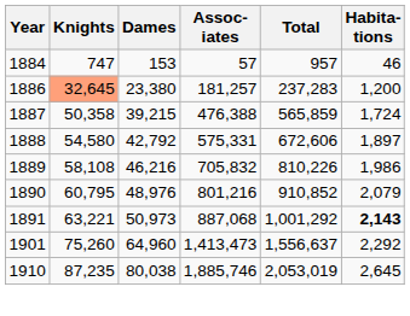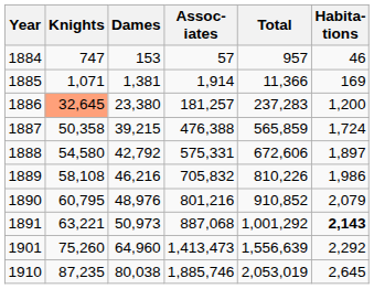 <table class="wikitable floatright" style="text-align: right;">
 <tr>
 <th>Year</th>
 <th>Knights</th>
 <th>Dames</th>
 <th>Assoc-<br>iates</th>
 <th>Total</th>
 <th>Habita-<br>tions</th>
 </tr>
 <tr>
 <td>1884</td>
 <td>747</td>
 <td>153</td>
 <td>57</td>
 <td>957</td>
 <td>46</td>
+</tr>
+<tr>
+<td>1885</td>
+<td>1,071</td>
+<td>1,381</td>
+<td>1,914</td>
+<td>11,366</td>
+<td>169</td>
 </tr>
 <tr>
 <td>1886</td>
 <td style="background: lightsalmon;">32,645</td>
 <td>23,380</td>
 <td>181,257</td>
 <td>237,283</td>
 <td>1,200</td>
 </tr>
 <tr>
 <td>1887</td>
 <td>50,358</td>
 <td>39,215</td>
 <td>476,388</td>
 <td>565,859</td>
 <td>1,724</td>
 </tr>
 <tr>
 <td>1888</td>
 <td>54,580</td>
 <td>42,792</td>
 <td>575,331</td>
 <td>672,606</td>
 <td>1,897</td>
 </tr>
 <tr>
 <td>1889</td>
 <td>58,108</td>
 <td>46,216</td>
 <td>705,832</td>
 <td>810,226</td>
 <td>1,986</td>
 </tr>
 <tr>
 <td>1890</td>
 <td>60,795</td>
 <td>48,976</td>
 <td>801,216</td>
 <td>910,852</td>
 <td>2,079</td>
 </tr>
 <tr>
 <td>1891</td>
 <td>63,221</td>
 <td>50,973</td>
 <td>887,068</td>
 <td>1,001,292</td>
 <td><strong>2,143</strong></td>
 </tr>
 <tr>
 <td>1901</td>
 <td>75,260</td>
 <td>64,960</td>
 <td>1,413,473</td>
-<td>1,556,637</td>
+<td>1,556,639</td>
 <td>2,292</td>
 </tr>
 <tr>
 <td>1910</td>
 <td>87,235</td>
 <td>80,038</td>
 <td>1,885,746</td>
 <td>2,053,019</td>
 <td>2,645</td>
 </tr>
 </table>
